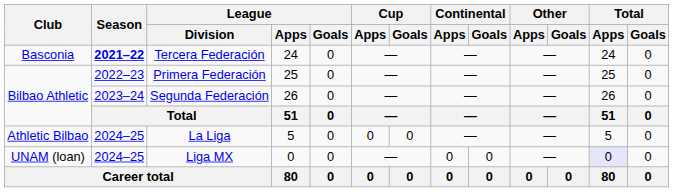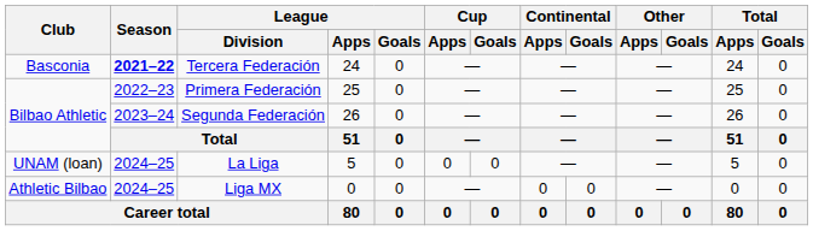 <table class="wikitable" style="text-align:center">
 <tr>
 <th rowspan="2">Club</th>
 <th rowspan="2">Season</th>
 <th colspan="3">League</th>
 <th colspan="2">Cup</th>
 <th colspan="2">Continental</th>
 <th colspan="2">Other</th>
 <th colspan="2">Total</th>
 </tr>
 <tr>
 <th>Division</th>
 <th>Apps</th>
 <th>Goals</th>
 <th>Apps</th>
 <th>Goals</th>
 <th>Apps</th>
 <th>Goals</th>
 <th>Apps</th>
 <th>Goals</th>
 <th>Apps</th>
 <th>Goals</th>
 </tr>
 <tr>
 <td><a href='#'>Basconia</a></td>
 <td><strong><a href='#'>2021–22</a></strong></td>
 <td><a href='#'>Tercera Federación</a></td>
 <td>24</td>
 <td>0</td>
 <td colspan="2">—</td>
 <td colspan="2">—</td>
 <td colspan="2">—</td>
 <td>24</td>
 <td>0</td>
 </tr>
 <tr>
 <td rowspan="3"><a href='#'>Bilbao Athletic</a></td>
 <td><a href='#'>2022–23</a></td>
 <td><a href='#'>Primera Federación</a></td>
 <td>25</td>
 <td>0</td>
 <td colspan="2">—</td>
 <td colspan="2">—</td>
 <td colspan="2">—</td>
 <td>25</td>
 <td>0</td>
 </tr>
 <tr>
 <td><a href='#'>2023–24</a></td>
 <td><a href='#'>Segunda Federación</a></td>
 <td>26</td>
 <td>0</td>
 <td colspan="2">—</td>
 <td colspan="2">—</td>
 <td colspan="2">—</td>
 <td>26</td>
 <td>0</td>
 </tr>
 <tr>
 <th colspan="2">Total</th>
 <th>51</th>
 <th>0</th>
 <th colspan="2">—</th>
 <th colspan="2">—</th>
 <th colspan="2">—</th>
 <th>51</th>
 <th>0</th>
 </tr>
 <tr>
-<td><a href='#'>Athletic Bilbao</a></td>
+<td><a href='#'>UNAM</a> (loan)</td>
 <td><a href='#'>2024–25</a></td>
 <td><a href='#'>La Liga</a></td>
 <td>5</td>
 <td>0</td>
 <td>0</td>
 <td>0</td>
 <td colspan="2">—</td>
 <td colspan="2">—</td>
 <td>5</td>
 <td>0</td>
 </tr>
 <tr>
-<td><a href='#'>UNAM</a> (loan)</td>
+<td><a href='#'>Athletic Bilbao</a></td>
 <td><a href='#'>2024–25</a></td>
 <td><a href='#'>Liga MX</a></td>
 <td>0</td>
 <td>0</td>
 <td colspan="2">—</td>
 <td>0</td>
 <td>0</td>
 <td colspan="2">—</td>
-<td style="background: lavender;">0</td>
+<td>0</td>
 <td>0</td>
 </tr>
 <tr>
 <th colspan="3">Career total</th>
 <th>80</th>
 <th>0</th>
 <th>0</th>
 <th>0</th>
 <th>0</th>
 <th>0</th>
 <th>0</th>
 <th>0</th>
 <th>80</th>
 <th>0</th>
 </tr>
 </table>
